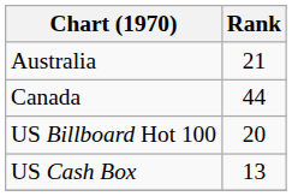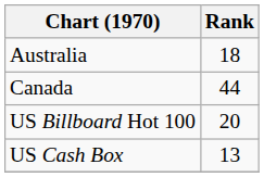 <table class="wikitable sortable">
 <tr>
 <th>Chart (1970)</th>
 <th style="text-align:center;">Rank</th>
 </tr>
 <tr>
 <td>Australia</td>
-<td style="text-align:center;">21</td>
+<td style="text-align:center;">18</td>
 </tr>
 <tr>
 <td>Canada</td>
 <td style="text-align:center;">44</td>
 </tr>
 <tr>
 <td>US <em>Billboard</em> Hot 100</td>
 <td style="text-align:center;">20</td>
 </tr>
 <tr>
 <td>US <em>Cash Box</em></td>
 <td style="text-align:center;">13</td>
 </tr>
 <tr>
 </tr>
 </table>
